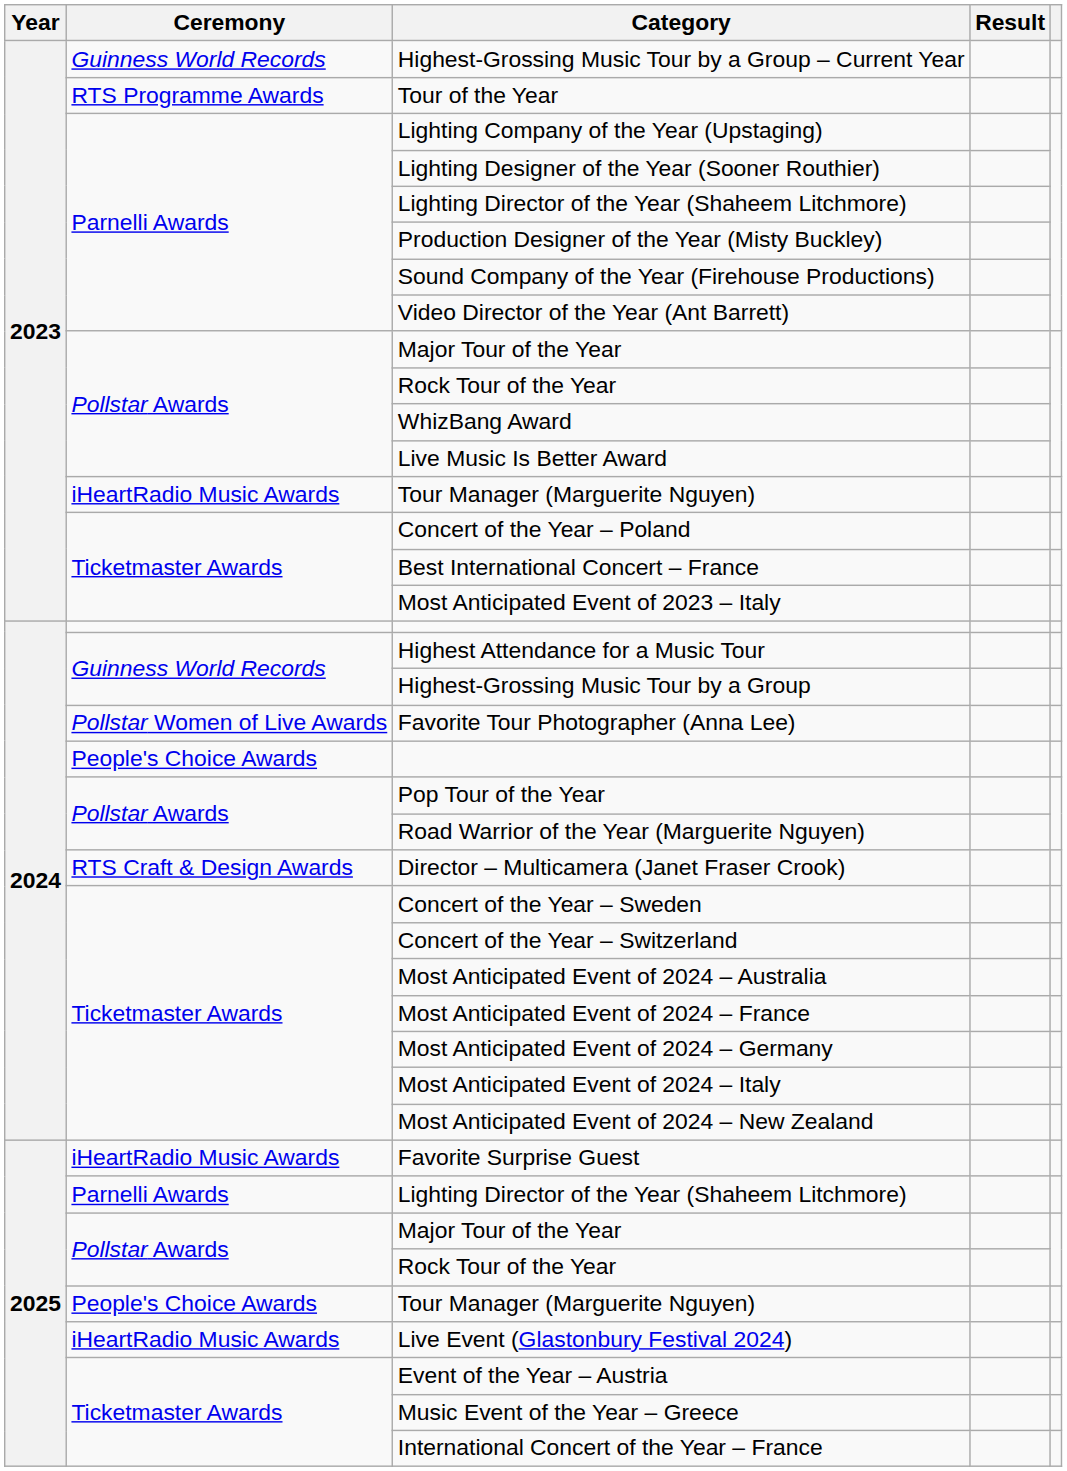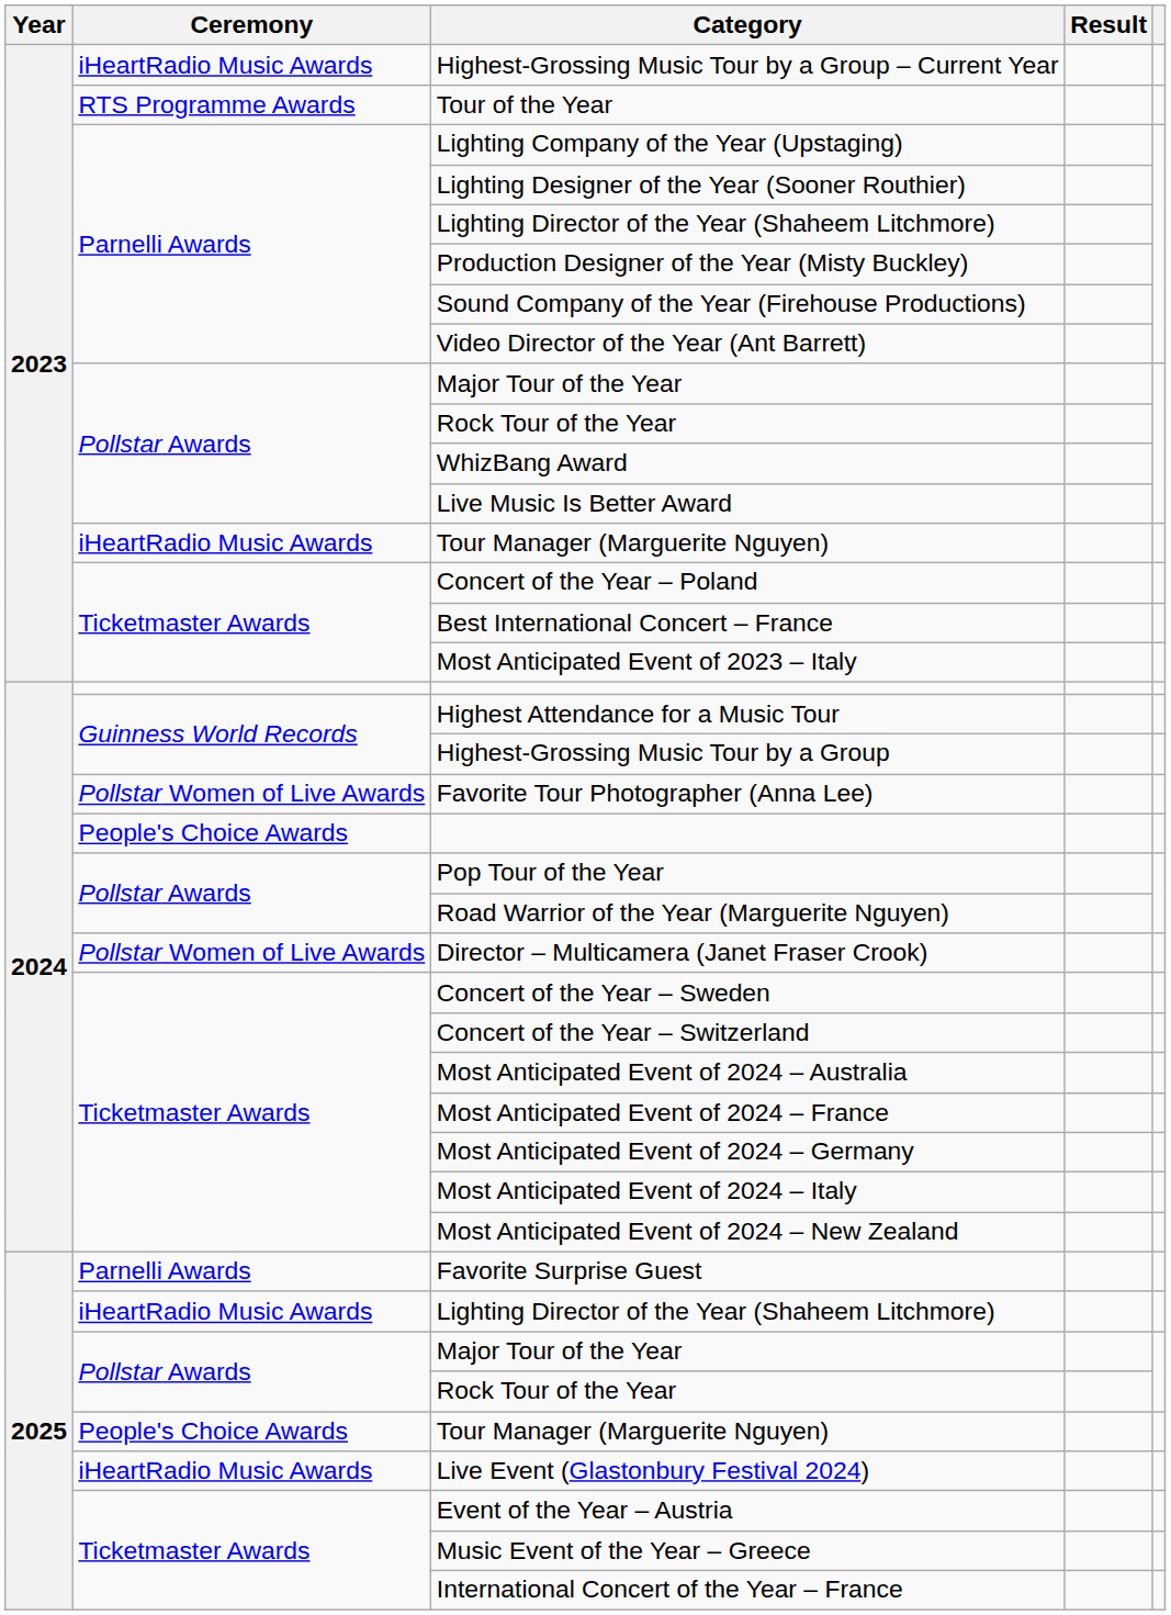 <table class="wikitable sortable plainrowheaders">
 <tr>
 <th scope="col">Year</th>
 <th scope="col">Ceremony</th>
 <th scope="col">Category</th>
 <th scope="col">Result</th>
 <th scope="col" class="unsortable"></th>
 </tr>
 <tr>
 <th rowspan="16" scope="rowgroup" style="text-align:center;">2023</th>
-<td><em><a href='#'>Guinness World Records</a></em></td>
+<td><a href='#'>iHeartRadio Music Awards</a></td>
 <td>Highest-Grossing Music Tour by a Group – Current Year</td>
 <td></td>
 <td style="text-align:center;"></td>
 </tr>
 <tr>
 <td><a href='#'>RTS Programme Awards</a></td>
 <td>Tour of the Year</td>
 <td></td>
 <td style="text-align:center;"></td>
 </tr>
 <tr>
 <td rowspan="6"><a href='#'>Parnelli Awards</a></td>
 <td>Lighting Company of the Year (Upstaging)</td>
 <td></td>
 <td rowspan="6" style="text-align:center;"></td>
 </tr>
 <tr>
 <td>Lighting Designer of the Year (Sooner Routhier)</td>
 <td></td>
 </tr>
 <tr>
 <td>Lighting Director of the Year (Shaheem Litchmore)</td>
 <td></td>
 </tr>
 <tr>
 <td>Production Designer of the Year (Misty Buckley)</td>
 <td></td>
 </tr>
 <tr>
 <td>Sound Company of the Year (Firehouse Productions)</td>
 <td></td>
 </tr>
 <tr>
 <td>Video Director of the Year (Ant Barrett)</td>
 <td></td>
 </tr>
 <tr>
 <td rowspan="4"><a href='#'><em>Pollstar</em> Awards</a></td>
 <td>Major Tour of the Year</td>
 <td></td>
 <td rowspan="4" style="text-align:center;"></td>
 </tr>
 <tr>
 <td>Rock Tour of the Year</td>
 <td></td>
 </tr>
 <tr>
 <td>WhizBang Award</td>
 <td></td>
 </tr>
 <tr>
 <td>Live Music Is Better Award</td>
 <td></td>
 </tr>
 <tr>
 <td><a href='#'>iHeartRadio Music Awards</a></td>
 <td>Tour Manager (Marguerite Nguyen)</td>
 <td></td>
 <td style="text-align:center;"></td>
 </tr>
 <tr>
 <td rowspan="3"><a href='#'>Ticketmaster Awards</a></td>
 <td>Concert of the Year – Poland</td>
 <td></td>
 <td style="text-align:center;"></td>
 </tr>
 <tr>
 <td>Best International Concert – France</td>
 <td></td>
 <td style="text-align:center;"></td>
 </tr>
 <tr>
 <td>Most Anticipated Event of 2023 – Italy</td>
 <td></td>
 <td style="text-align:center;"></td>
 </tr>
 <tr>
 <th rowspan="15" scope="rowgroup" style="text-align:center;">2024</th>
 <td></td>
 <td></td>
 <td></td>
 <td style="text-align:center;"></td>
 </tr>
 <tr>
 <td rowspan="2"><em><a href='#'>Guinness World Records</a></em></td>
 <td>Highest Attendance for a Music Tour</td>
 <td></td>
 <td style="text-align:center;"></td>
 </tr>
 <tr>
 <td>Highest-Grossing Music Tour by a Group</td>
 <td></td>
 <td style="text-align:center;"></td>
 </tr>
 <tr>
 <td><a href='#'><em>Pollstar</em> Women of Live Awards</a></td>
 <td>Favorite Tour Photographer (Anna Lee)</td>
 <td></td>
 <td style="text-align:center;"></td>
 </tr>
 <tr>
 <td><a href='#'>People's Choice Awards</a></td>
 <td></td>
 <td></td>
 <td style="text-align:center;"></td>
 </tr>
 <tr>
 <td rowspan="2"><a href='#'><em>Pollstar</em> Awards</a></td>
 <td>Pop Tour of the Year</td>
 <td></td>
 <td rowspan="2" style="text-align:center;"></td>
 </tr>
 <tr>
 <td>Road Warrior of the Year (Marguerite Nguyen)</td>
 <td></td>
 </tr>
 <tr>
-<td><a href='#'>RTS Craft & Design Awards</a></td>
+<td><a href='#'><em>Pollstar</em> Women of Live Awards</a></td>
 <td>Director – Multicamera (Janet Fraser Crook)</td>
 <td></td>
 <td style="text-align:center;"></td>
 </tr>
 <tr>
 <td rowspan="7"><a href='#'>Ticketmaster Awards</a></td>
 <td>Concert of the Year – Sweden</td>
 <td></td>
 <td style="text-align:center;"></td>
 </tr>
 <tr>
 <td>Concert of the Year – Switzerland</td>
 <td></td>
 <td style="text-align:center;"></td>
 </tr>
 <tr>
 <td>Most Anticipated Event of 2024 – Australia</td>
 <td></td>
 <td style="text-align:center;"></td>
 </tr>
 <tr>
 <td>Most Anticipated Event of 2024 – France</td>
 <td></td>
 <td style="text-align:center;"></td>
 </tr>
 <tr>
 <td>Most Anticipated Event of 2024 – Germany</td>
 <td></td>
 <td style="text-align:center;"></td>
 </tr>
 <tr>
 <td>Most Anticipated Event of 2024 – Italy</td>
 <td></td>
 <td style="text-align:center;"></td>
 </tr>
 <tr>
 <td>Most Anticipated Event of 2024 – New Zealand</td>
 <td></td>
 <td style="text-align:center;"></td>
 </tr>
 <tr>
 <th rowspan="9" scope="rowgroup" style="text-align:center;">2025</th>
-<td><a href='#'>iHeartRadio Music Awards</a></td>
+<td><a href='#'>Parnelli Awards</a></td>
 <td>Favorite Surprise Guest</td>
 <td></td>
 <td style="text-align:center;"></td>
 </tr>
 <tr>
-<td><a href='#'>Parnelli Awards</a></td>
+<td><a href='#'>iHeartRadio Music Awards</a></td>
 <td>Lighting Director of the Year (Shaheem Litchmore)</td>
 <td></td>
 <td style="text-align:center;"></td>
 </tr>
 <tr>
 <td rowspan="2"><a href='#'><em>Pollstar</em> Awards</a></td>
 <td>Major Tour of the Year</td>
 <td></td>
 <td rowspan="2" style="text-align:center;"></td>
 </tr>
 <tr>
 <td>Rock Tour of the Year</td>
 <td></td>
 </tr>
 <tr>
 <td><a href='#'>People's Choice Awards</a></td>
 <td>Tour Manager (Marguerite Nguyen)</td>
 <td></td>
 <td style="text-align:center;"></td>
 </tr>
 <tr>
 <td><a href='#'>iHeartRadio Music Awards</a></td>
 <td>Live Event (<a href='#'>Glastonbury Festival 2024</a>)</td>
 <td></td>
 <td style="text-align:center;"></td>
 </tr>
 <tr>
 <td rowspan="3"><a href='#'>Ticketmaster Awards</a></td>
 <td>Event of the Year – Austria</td>
 <td></td>
 <td style="text-align:center;"></td>
 </tr>
 <tr>
 <td>Music Event of the Year – Greece</td>
 <td></td>
 <td style="text-align:center;"></td>
 </tr>
 <tr>
 <td>International Concert of the Year – France</td>
 <td></td>
 <td style="text-align:center;"></td>
 </tr>
 </table>
